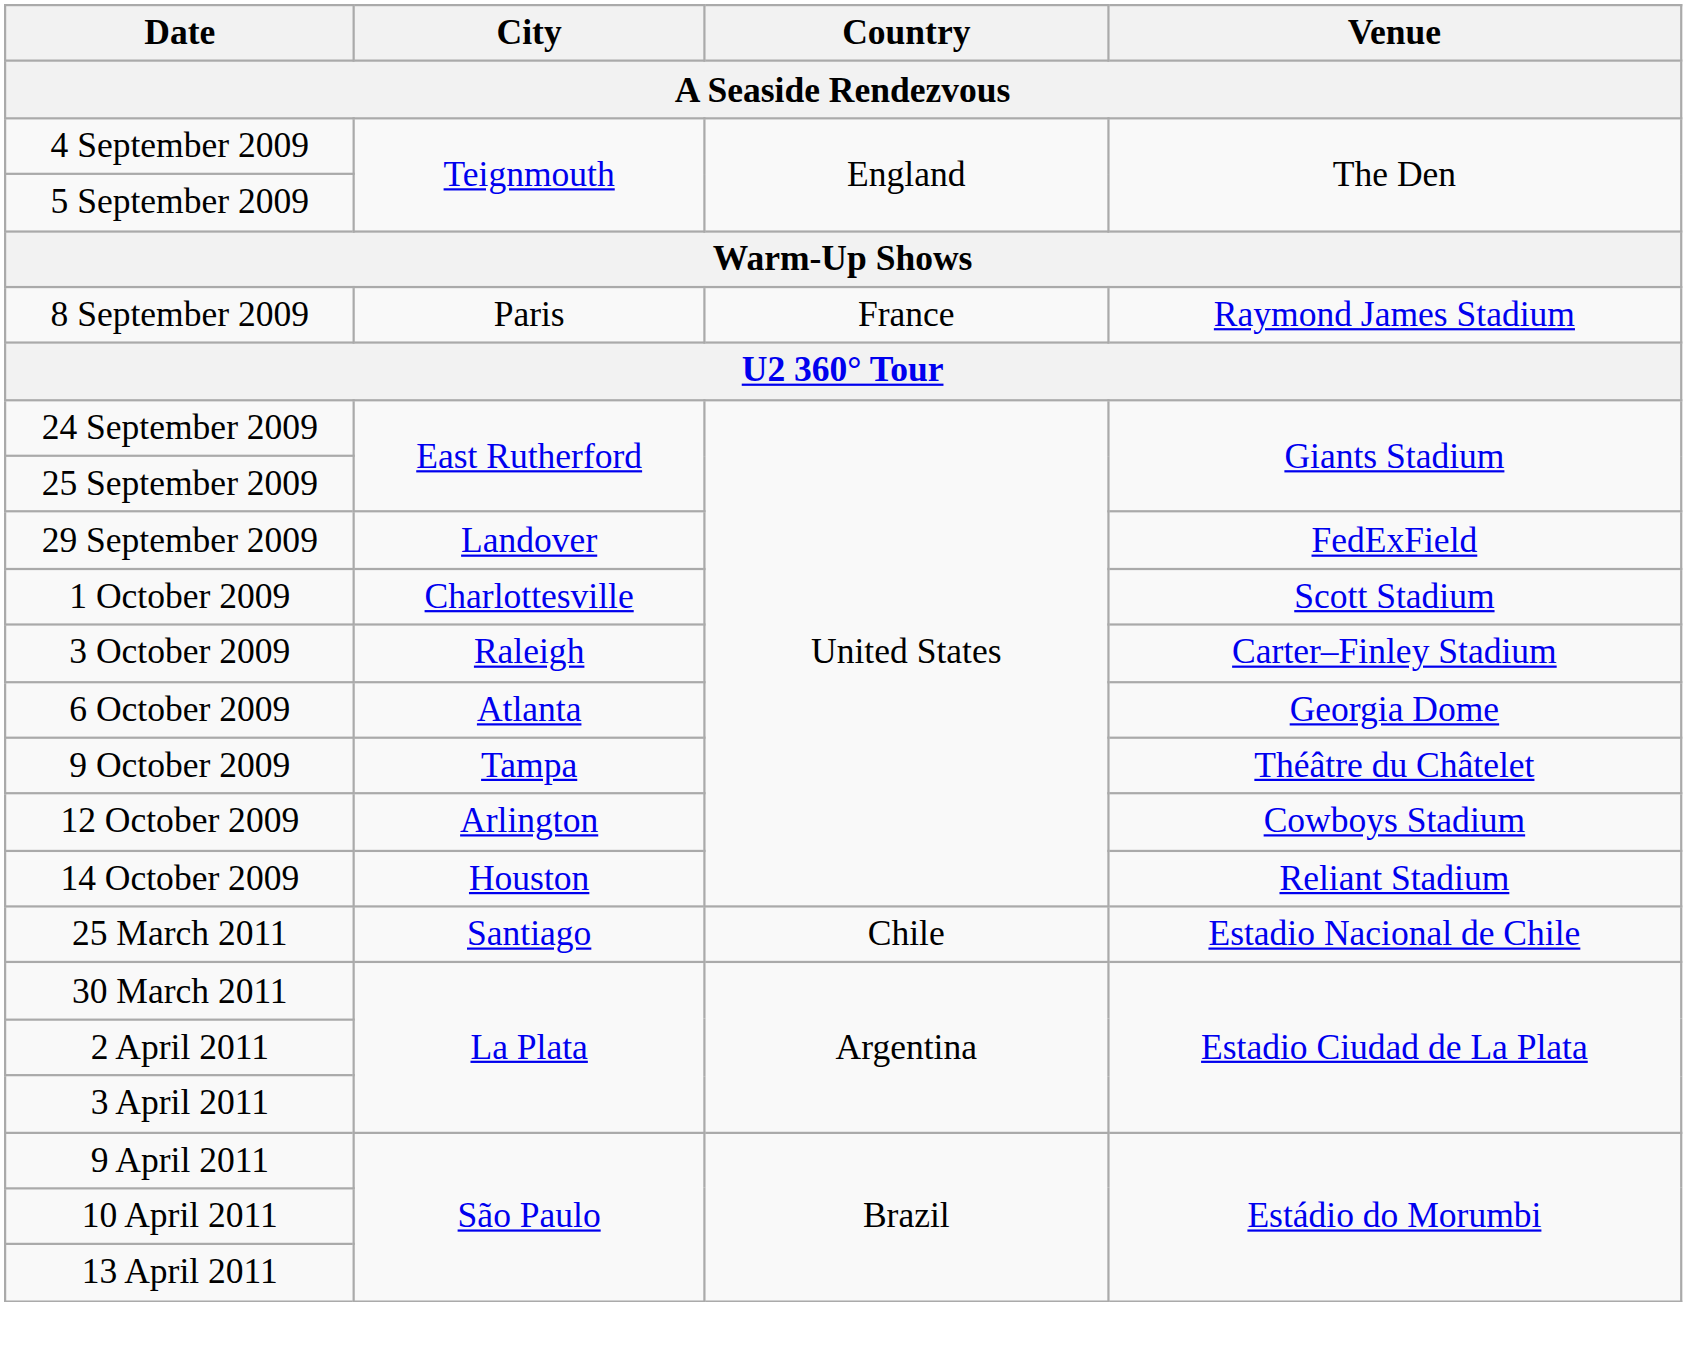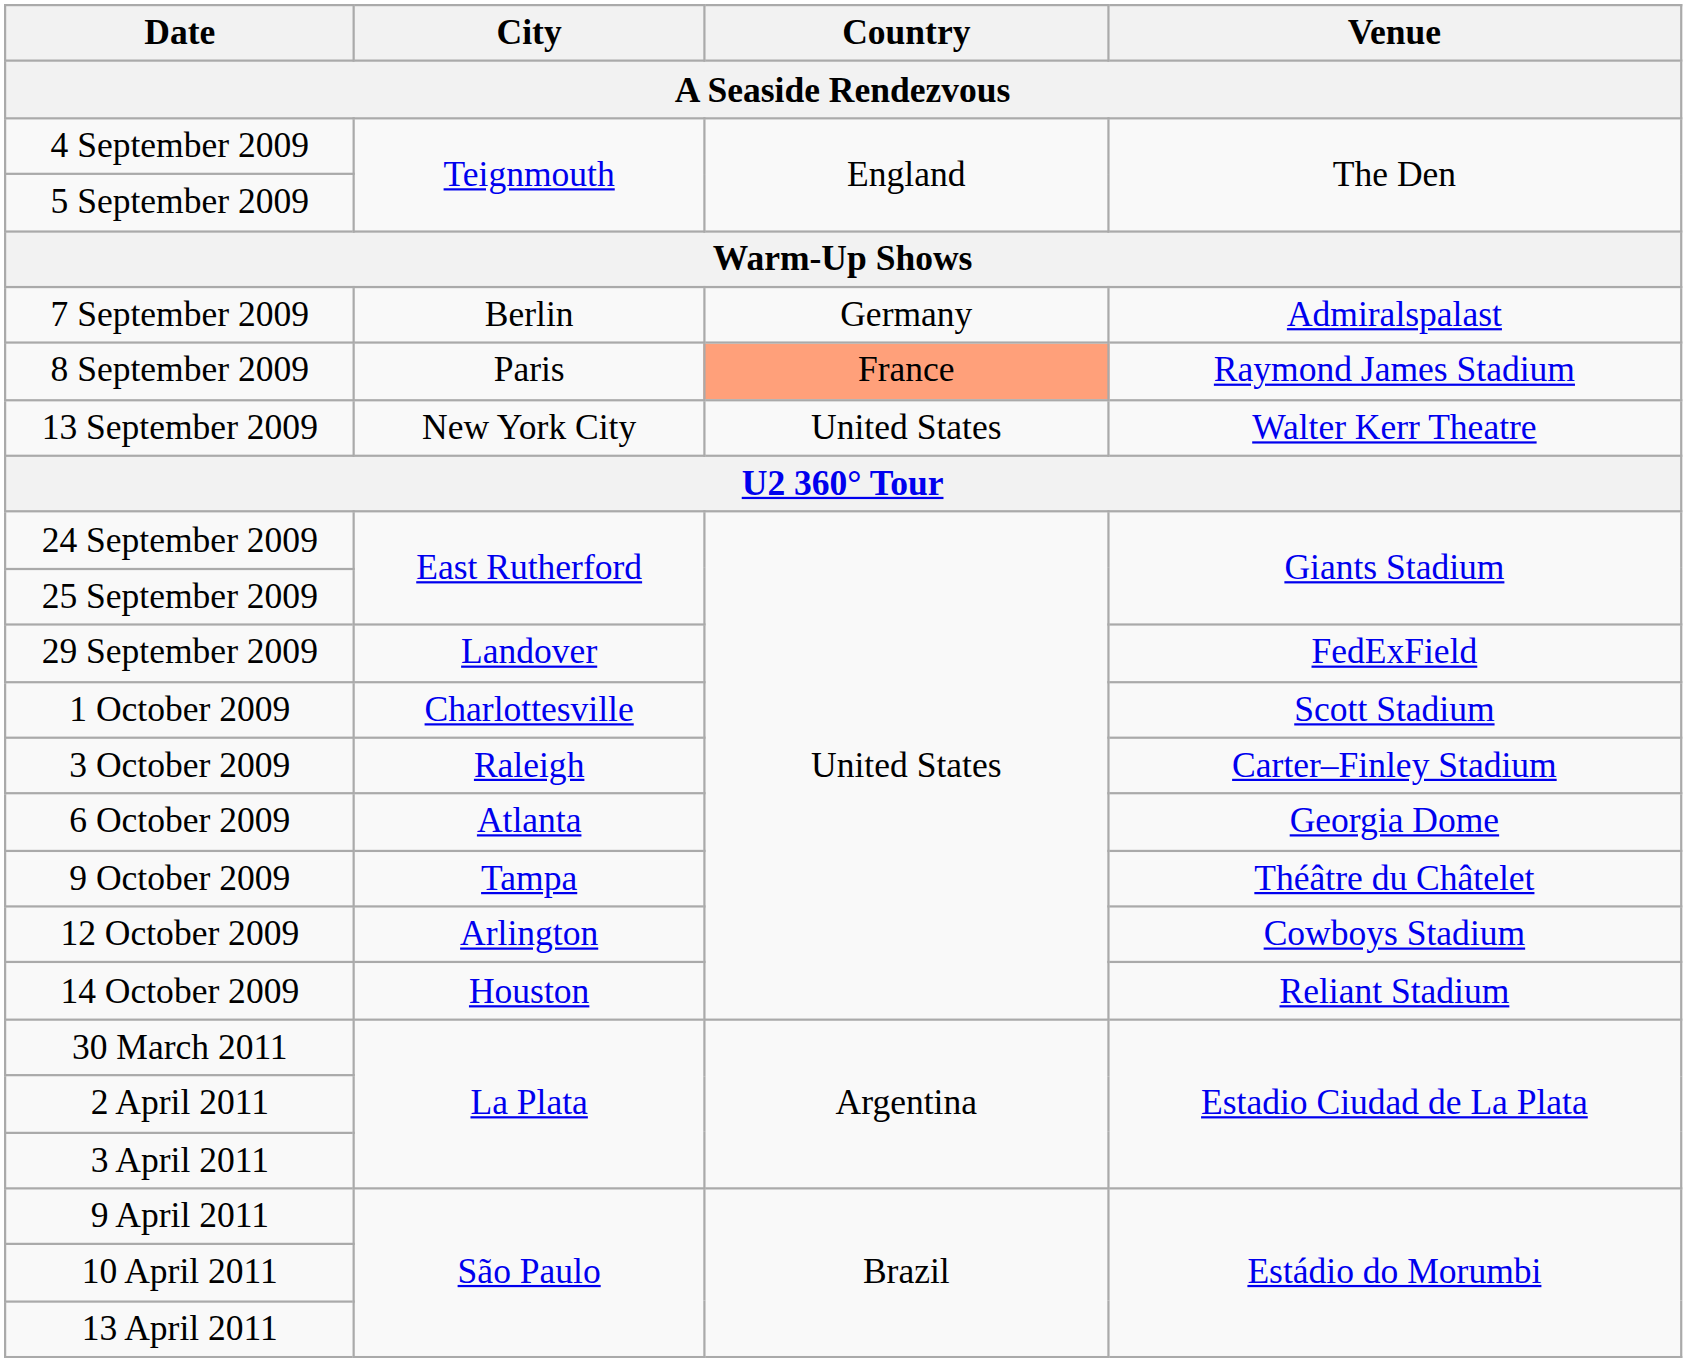 <table class="wikitable" style="text-align:center;">
 <tr>
 <th style="width:150px;">Date</th>
 <th style="width:150px;">City</th>
 <th style="width:175px;">Country</th>
 <th style="width:250px;">Venue</th>
 </tr>
 <tr>
 <th colspan="4">A Seaside Rendezvous</th>
 </tr>
 <tr>
 <td>4 September 2009</td>
 <td rowspan="2"><a href='#'>Teignmouth</a></td>
 <td rowspan="2">England</td>
 <td rowspan="2">The Den</td>
 </tr>
 <tr>
 <td>5 September 2009</td>
 </tr>
 <tr>
 <th colspan="4">Warm-Up Shows</th>
 </tr>
 <tr>
+<td>7 September 2009</td>
+<td>Berlin</td>
+<td>Germany</td>
+<td><a href='#'>Admiralspalast</a></td>
+</tr>
+<tr>
 <td>8 September 2009</td>
 <td>Paris</td>
-<td>France</td>
+<td style="background: lightsalmon;">France</td>
 <td><a href='#'>Raymond James Stadium</a></td>
+</tr>
+<tr>
+<td>13 September 2009</td>
+<td>New York City</td>
+<td>United States</td>
+<td><a href='#'>Walter Kerr Theatre</a></td>
 </tr>
 <tr>
 <th colspan="4"><a href='#'>U2 360° Tour</a></th>
 </tr>
 <tr>
 <td>24 September 2009</td>
 <td rowspan="2"><a href='#'>East Rutherford</a></td>
 <td rowspan="9">United States</td>
 <td rowspan="2"><a href='#'>Giants Stadium</a></td>
 </tr>
 <tr>
 <td>25 September 2009</td>
 </tr>
 <tr>
 <td>29 September 2009</td>
 <td><a href='#'>Landover</a></td>
 <td><a href='#'>FedExField</a></td>
 </tr>
 <tr>
 <td>1 October 2009</td>
 <td><a href='#'>Charlottesville</a></td>
 <td><a href='#'>Scott Stadium</a></td>
 </tr>
 <tr>
 <td>3 October 2009</td>
 <td><a href='#'>Raleigh</a></td>
 <td><a href='#'>Carter–Finley Stadium</a></td>
 </tr>
 <tr>
 <td>6 October 2009</td>
 <td><a href='#'>Atlanta</a></td>
 <td><a href='#'>Georgia Dome</a></td>
 </tr>
 <tr>
 <td>9 October 2009</td>
 <td><a href='#'>Tampa</a></td>
 <td><a href='#'>Théâtre du Châtelet</a></td>
 </tr>
 <tr>
 <td>12 October 2009</td>
 <td><a href='#'>Arlington</a></td>
 <td><a href='#'>Cowboys Stadium</a></td>
 </tr>
 <tr>
 <td>14 October 2009</td>
 <td><a href='#'>Houston</a></td>
 <td><a href='#'>Reliant Stadium</a></td>
 </tr>
 <tr>
-<td>25 March 2011</td>
-<td><a href='#'>Santiago</a></td>
-<td>Chile</td>
-<td><a href='#'>Estadio Nacional de Chile</a></td>
-</tr>
-<tr>
 <td>30 March 2011</td>
 <td rowspan="3"><a href='#'>La Plata</a></td>
 <td rowspan="3">Argentina</td>
 <td rowspan="3"><a href='#'>Estadio Ciudad de La Plata</a></td>
 </tr>
 <tr>
 <td>2 April 2011</td>
 </tr>
 <tr>
 <td>3 April 2011</td>
 </tr>
 <tr>
 <td>9 April 2011</td>
 <td rowspan="3"><a href='#'>São Paulo</a></td>
 <td rowspan="3">Brazil</td>
 <td rowspan="3"><a href='#'>Estádio do Morumbi</a></td>
 </tr>
 <tr>
 <td>10 April 2011</td>
 </tr>
 <tr>
 <td>13 April 2011</td>
 </tr>
 </table>
